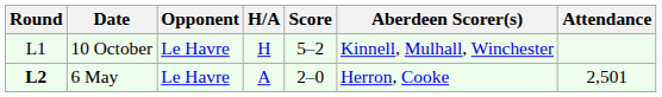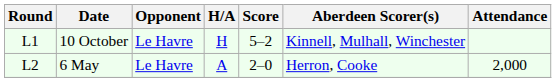 <table class="wikitable" style="text-align:center">
 <tr>
 <th>Round</th>
 <th>Date</th>
 <th>Opponent</th>
 <th>H/A</th>
 <th>Score</th>
 <th>Aberdeen Scorer(s)</th>
 <th>Attendance</th>
 </tr>
 <tr bgcolor=#EEFFEE>
 <td>L1</td>
 <td align=left>10 October</td>
 <td align=left><a href='#'>Le Havre</a></td>
 <td><a href='#'>H</a></td>
 <td>5–2</td>
 <td align=left><a href='#'>Kinnell</a>, <a href='#'>Mulhall</a>, <a href='#'>Winchester</a></td>
 <td></td>
 </tr>
 <tr bgcolor=#EEFFEE>
-<td><strong>L2</strong></td>
+<td>L2</td>
 <td align=left>6 May</td>
 <td align=left><a href='#'>Le Havre</a></td>
 <td><a href='#'>A</a></td>
 <td>2–0</td>
 <td align=left><a href='#'>Herron</a>, <a href='#'>Cooke</a></td>
-<td>2,501</td>
+<td>2,000</td>
 </tr>
 <tr>
 </tr>
 </table>
